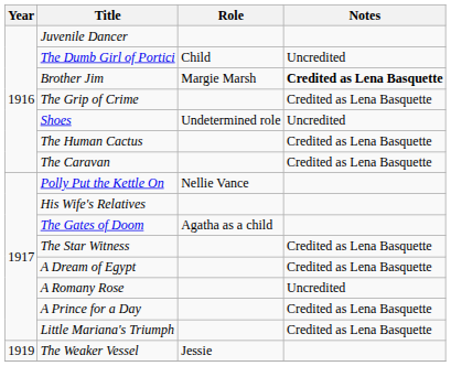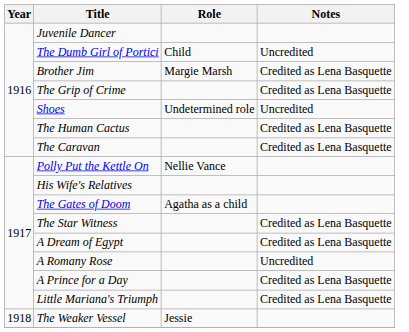 <table class="wikitable sortable">
 <tr>
 <th>Year</th>
 <th>Title</th>
 <th>Role</th>
 <th class="unsortable">Notes</th>
 </tr>
 <tr>
 <td rowspan=7>1916</td>
 <td><em>Juvenile Dancer</em></td>
 <td></td>
 <td></td>
 </tr>
 <tr>
 <td><em><a href='#'>The Dumb Girl of Portici</a></em></td>
 <td>Child</td>
 <td>Uncredited</td>
 </tr>
 <tr>
 <td><em>Brother Jim</em></td>
 <td>Margie Marsh</td>
-<td><strong>Credited as Lena Basquette</strong></td>
+<td>Credited as Lena Basquette</td>
 </tr>
 <tr>
 <td><em>The Grip of Crime</em></td>
 <td></td>
 <td>Credited as Lena Basquette</td>
 </tr>
 <tr>
 <td><em><a href='#'>Shoes</a></em></td>
 <td>Undetermined role</td>
 <td>Uncredited</td>
 </tr>
 <tr>
 <td><em>The Human Cactus</em></td>
 <td></td>
 <td>Credited as Lena Basquette</td>
 </tr>
 <tr>
 <td><em>The Caravan</em></td>
 <td></td>
 <td>Credited as Lena Basquette</td>
 </tr>
 <tr>
 <td rowspan=8>1917</td>
 <td><em><a href='#'>Polly Put the Kettle On</a></em></td>
 <td>Nellie Vance</td>
 <td></td>
 </tr>
 <tr>
 <td><em>His Wife's Relatives</em></td>
 <td></td>
 <td></td>
 </tr>
 <tr>
 <td><em><a href='#'>The Gates of Doom</a></em></td>
 <td>Agatha as a child</td>
 <td></td>
 </tr>
 <tr>
 <td><em>The Star Witness</em></td>
 <td></td>
 <td>Credited as Lena Basquette</td>
 </tr>
 <tr>
 <td><em>A Dream of Egypt</em></td>
 <td></td>
 <td>Credited as Lena Basquette</td>
 </tr>
 <tr>
 <td><em>A Romany Rose</em></td>
 <td></td>
 <td>Uncredited</td>
 </tr>
 <tr>
 <td><em>A Prince for a Day</em></td>
 <td></td>
 <td>Credited as Lena Basquette</td>
 </tr>
 <tr>
 <td><em>Little Mariana's Triumph</em></td>
 <td></td>
 <td>Credited as Lena Basquette</td>
 </tr>
 <tr>
-<td>1919</td>
+<td>1918</td>
 <td><em>The Weaker Vessel</em></td>
 <td>Jessie</td>
 <td></td>
 </tr>
 <tr>
 </tr>
 </table>
